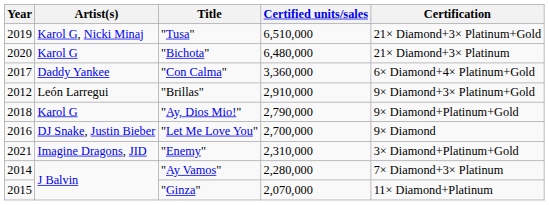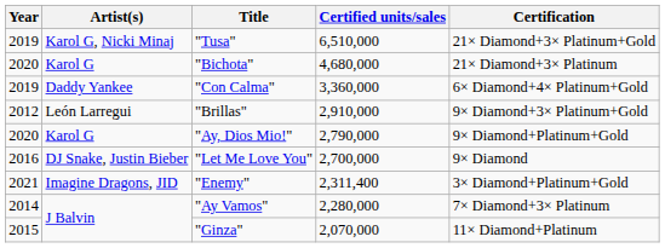 <table class="wikitable">
 <tr>
 <th>Year</th>
 <th>Artist(s)</th>
 <th>Title</th>
 <th><a href='#'>Certified units/sales</a></th>
 <th>Certification</th>
 </tr>
 <tr>
 <td>2019</td>
 <td><a href='#'>Karol G</a>, <a href='#'>Nicki Minaj</a></td>
 <td>"<a href='#'>Tusa</a>"</td>
 <td>6,510,000</td>
 <td>21× Diamond+3× Platinum+Gold</td>
 </tr>
 <tr>
 <td>2020</td>
 <td><a href='#'>Karol G</a></td>
 <td>"<a href='#'>Bichota</a>"</td>
-<td>6,480,000</td>
+<td>4,680,000</td>
 <td>21× Diamond+3× Platinum</td>
 </tr>
 <tr>
-<td>2017</td>
+<td>2019</td>
 <td><a href='#'>Daddy Yankee</a></td>
 <td>"<a href='#'>Con Calma</a>"</td>
 <td>3,360,000</td>
 <td>6× Diamond+4× Platinum+Gold</td>
 </tr>
 <tr>
 <td>2012</td>
 <td>León Larregui</td>
 <td>"Brillas"</td>
 <td>2,910,000</td>
 <td>9× Diamond+3× Platinum+Gold</td>
 </tr>
 <tr>
-<td>2018</td>
+<td>2020</td>
 <td><a href='#'>Karol G</a></td>
 <td>"<a href='#'>Ay, Dios Mio!</a>"</td>
 <td>2,790,000</td>
 <td>9× Diamond+Platinum+Gold</td>
 </tr>
 <tr>
 <td>2016</td>
 <td><a href='#'>DJ Snake</a>, <a href='#'>Justin Bieber</a></td>
 <td>"<a href='#'>Let Me Love You</a>"</td>
 <td>2,700,000</td>
 <td>9× Diamond</td>
 </tr>
 <tr>
 <td>2021</td>
 <td><a href='#'>Imagine Dragons</a>, <a href='#'>JID</a></td>
 <td>"<a href='#'>Enemy</a>"</td>
-<td>2,310,000</td>
+<td>2,311,400</td>
 <td>3× Diamond+Platinum+Gold</td>
 </tr>
 <tr>
 <td>2014</td>
 <td rowspan="2"><a href='#'>J Balvin</a></td>
 <td>"<a href='#'>Ay Vamos</a>"</td>
 <td>2,280,000</td>
 <td>7× Diamond+3× Platinum</td>
 </tr>
 <tr>
 <td>2015</td>
 <td>"<a href='#'>Ginza</a>"</td>
 <td>2,070,000</td>
 <td>11× Diamond+Platinum</td>
 </tr>
 </table>
